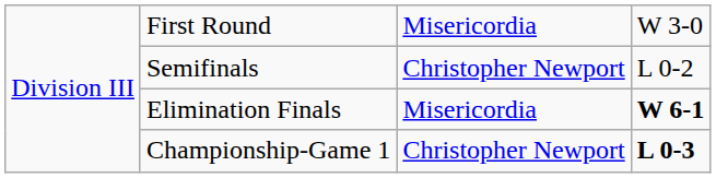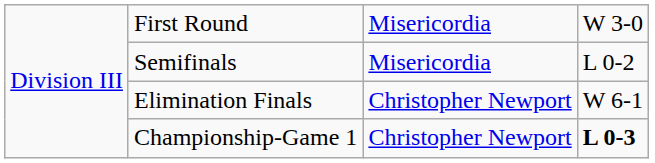 <table class="wikitable">
 <tr>
 <td rowspan="4"><a href='#'>Division III</a></td>
 <td>First Round</td>
 <td><a href='#'>Misericordia</a></td>
 <td>W 3-0</td>
 </tr>
 <tr>
 <td>Semifinals</td>
-<td><a href='#'>Christopher Newport</a></td>
+<td><a href='#'>Misericordia</a></td>
 <td>L 0-2</td>
 </tr>
 <tr>
 <td>Elimination Finals</td>
-<td><a href='#'>Misericordia</a></td>
-<td><strong>W 6-1</strong></td>
+<td><a href='#'>Christopher Newport</a></td>
+<td>W 6-1</td>
 </tr>
 <tr>
 <td>Championship-Game 1</td>
 <td><a href='#'>Christopher Newport</a></td>
 <td><strong>L 0-3</strong></td>
 </tr>
 </table>
